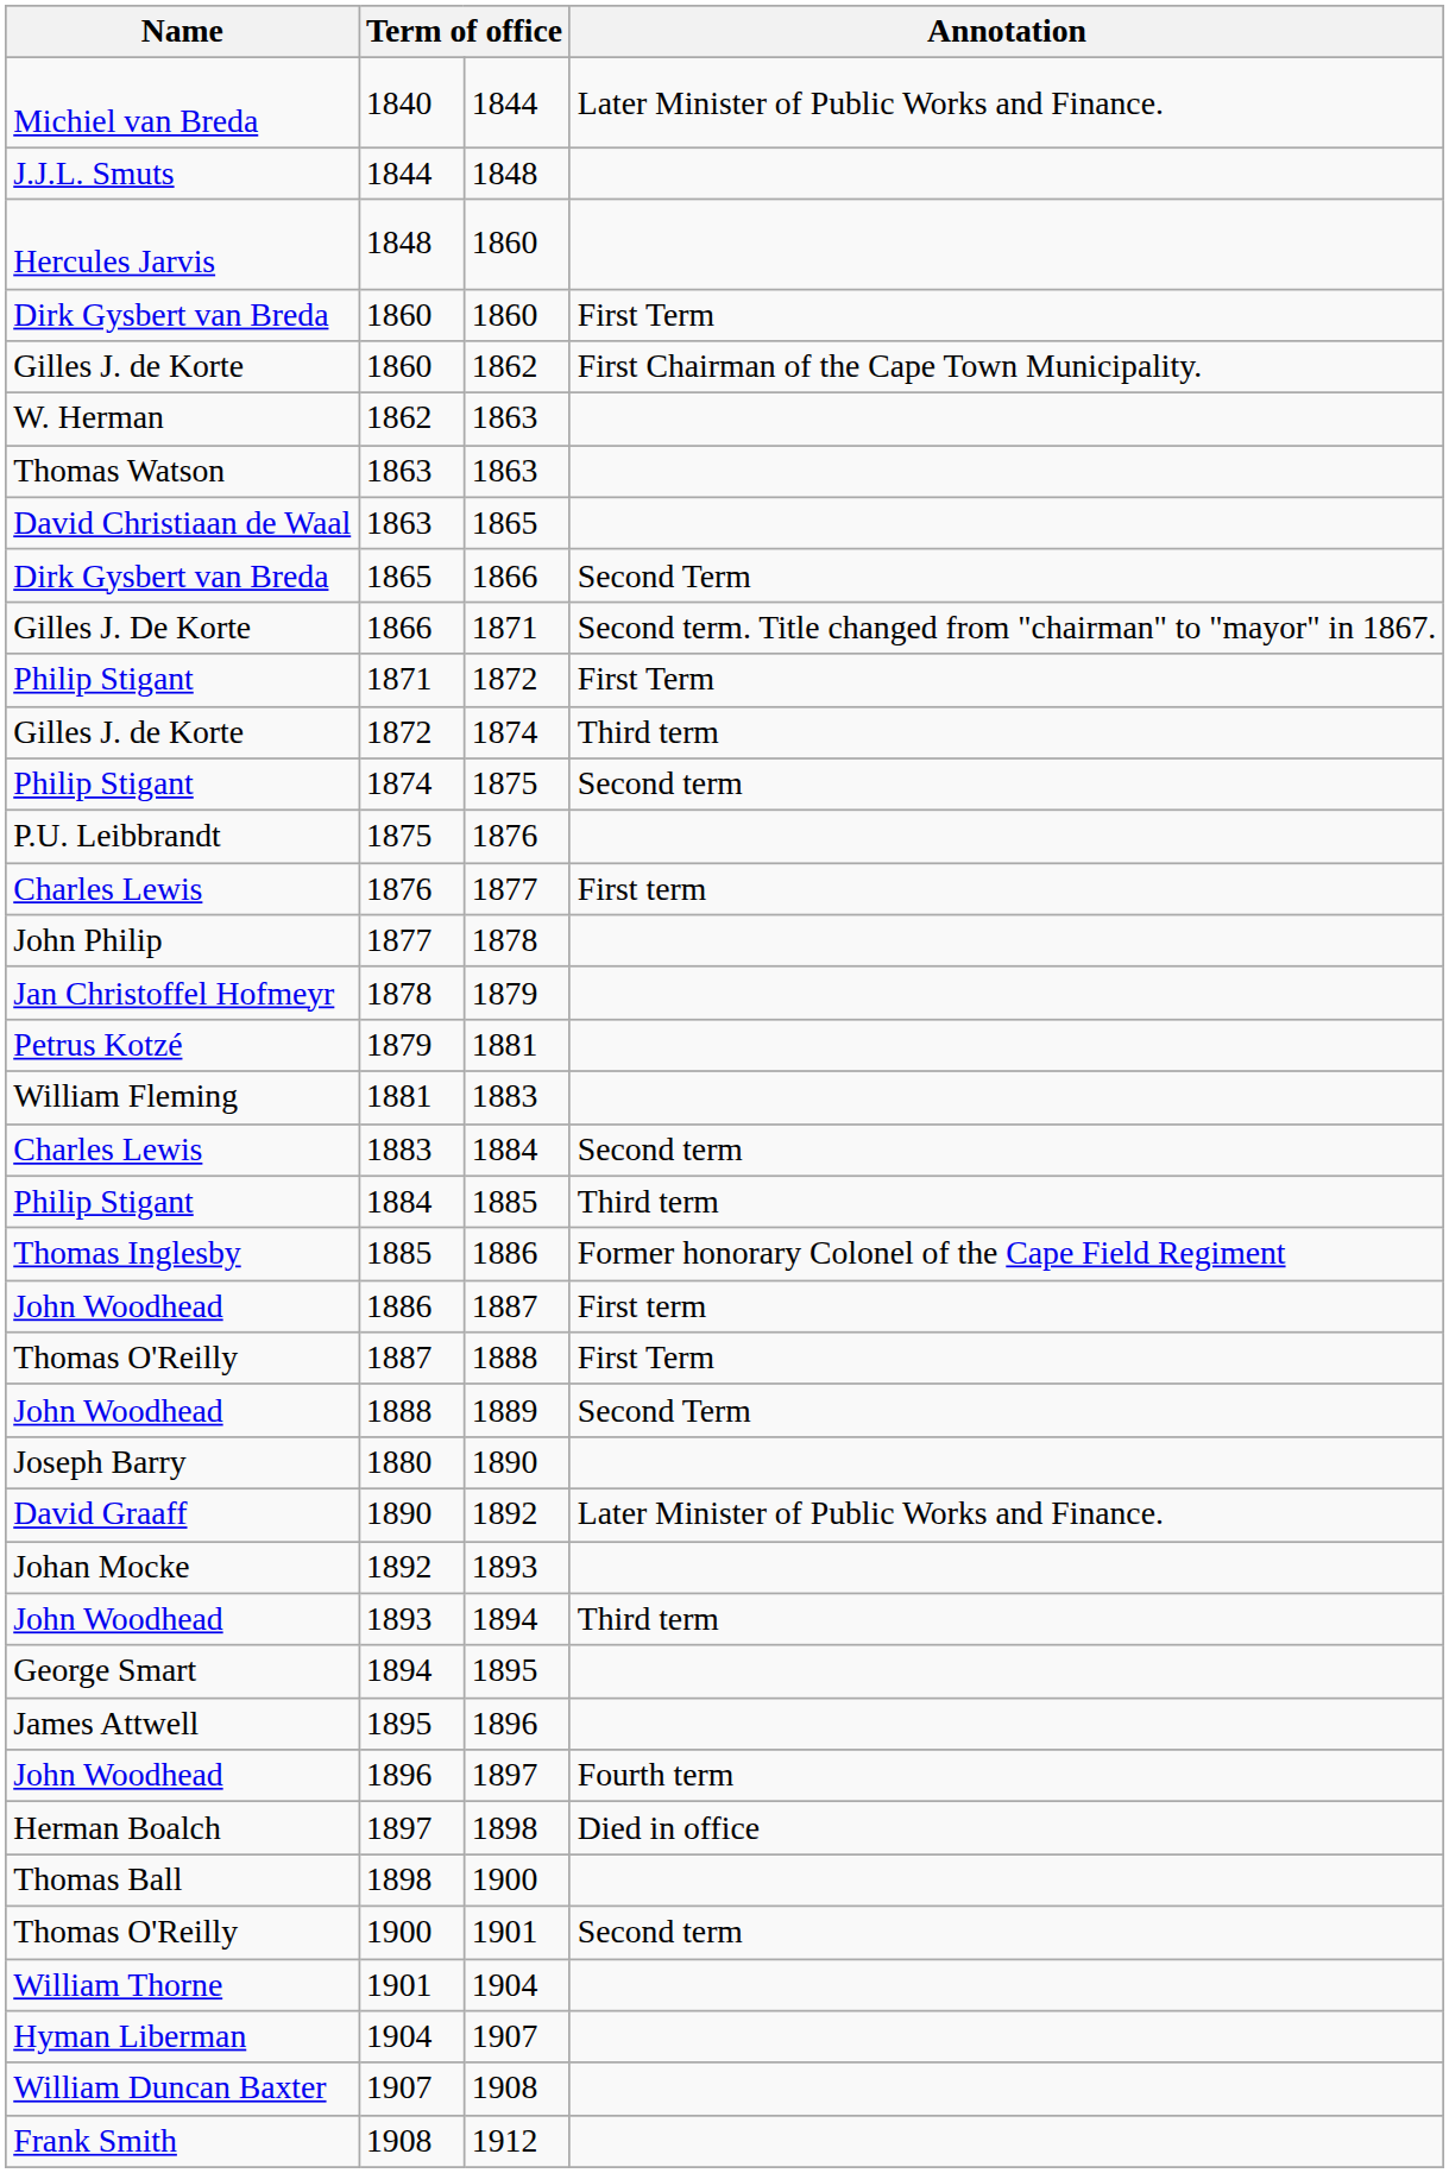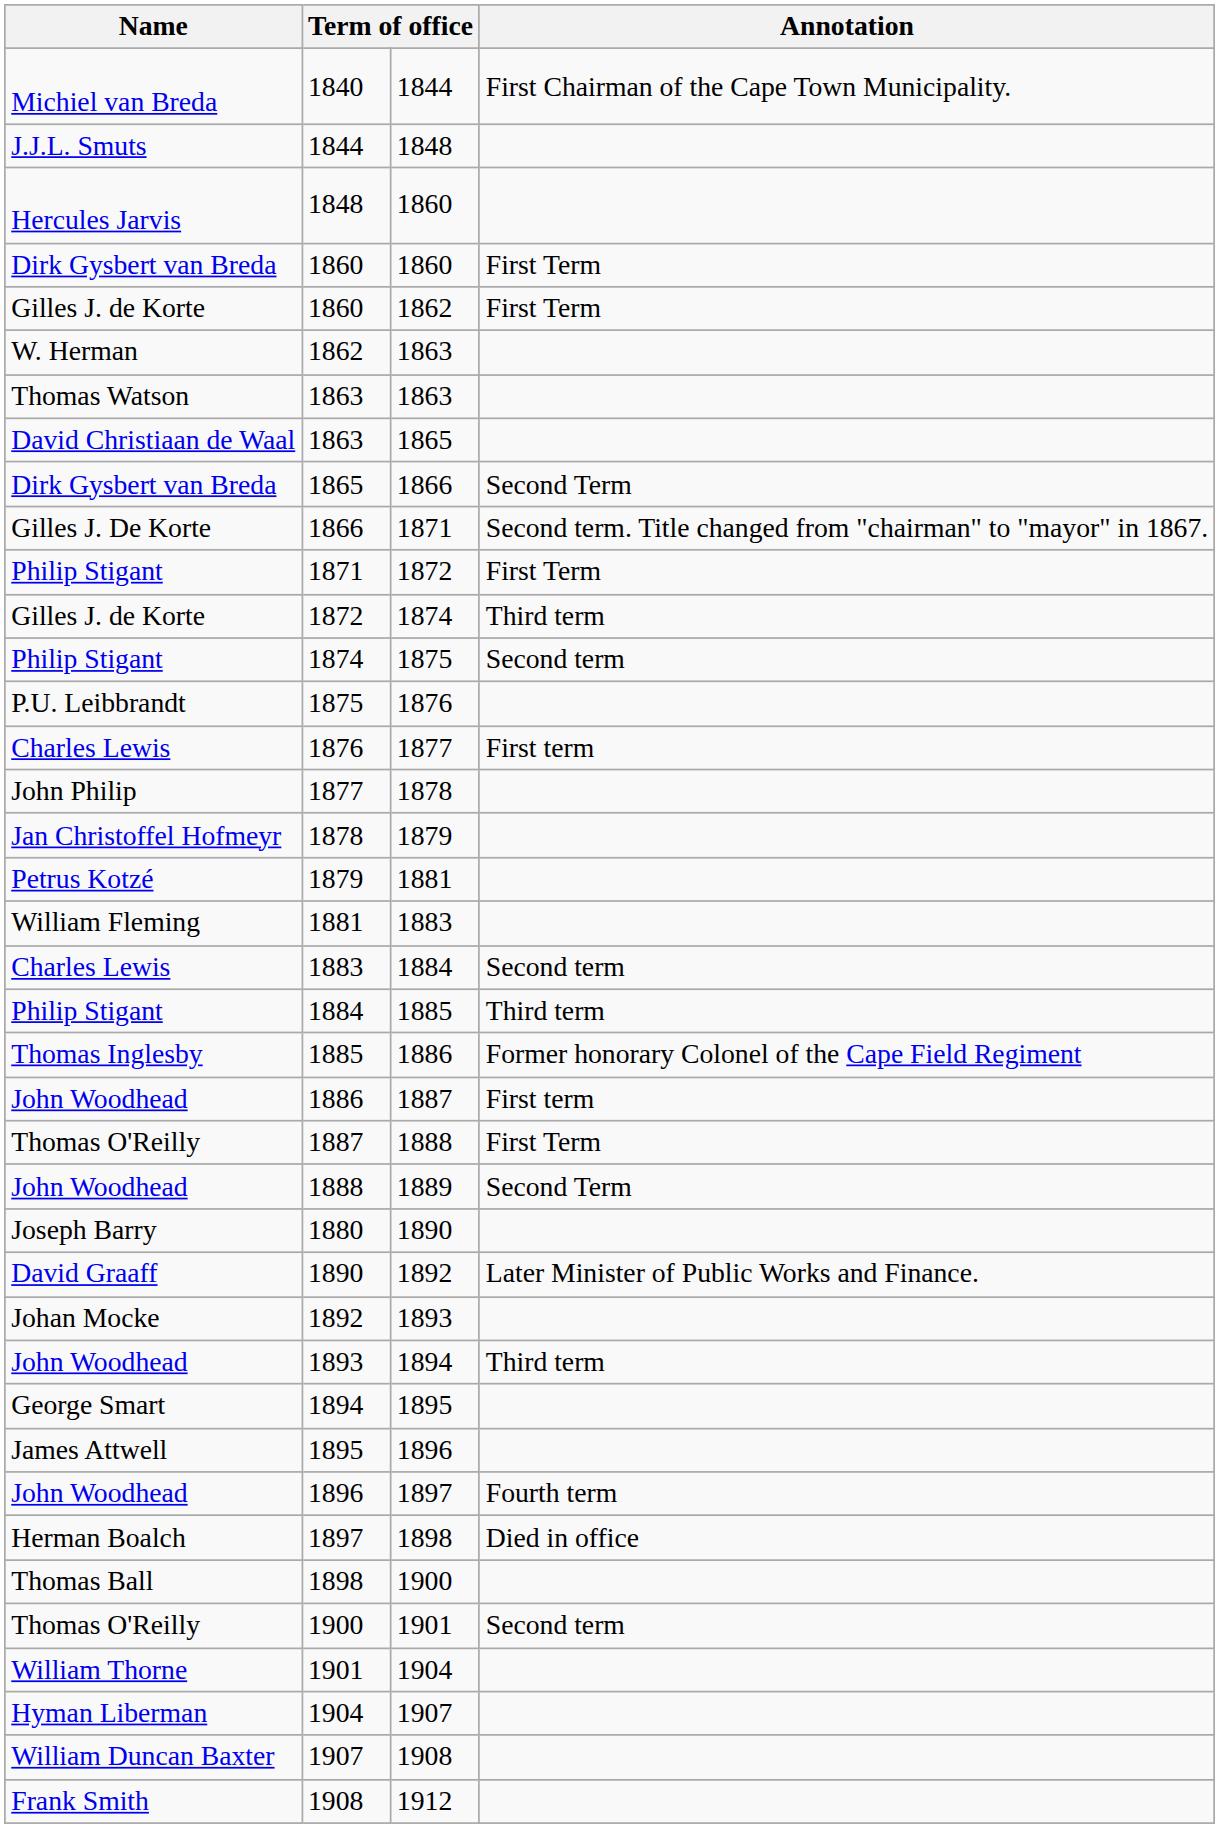 <table class="wikitable">
 <tr>
 <th>Name</th>
 <th colspan=2>Term of office</th>
 <th>Annotation</th>
 </tr>
 <tr>
 <td><br><a href='#'>Michiel van Breda</a></td>
 <td>1840</td>
 <td>1844</td>
-<td>Later Minister of Public Works and Finance.</td>
+<td>First Chairman of the Cape Town Municipality.</td>
 </tr>
 <tr>
 <td><a href='#'>J.J.L. Smuts</a></td>
 <td>1844</td>
 <td>1848</td>
 <td></td>
 </tr>
 <tr>
 <td><br><a href='#'>Hercules Jarvis</a></td>
 <td>1848</td>
 <td>1860</td>
 <td></td>
 </tr>
 <tr>
 <td><a href='#'>Dirk Gysbert van Breda</a></td>
 <td>1860</td>
 <td>1860</td>
 <td>First Term</td>
 </tr>
 <tr>
 <td>Gilles J. de Korte</td>
 <td>1860</td>
 <td>1862</td>
-<td>First Chairman of the Cape Town Municipality.</td>
+<td>First Term</td>
 </tr>
 <tr>
 <td>W. Herman</td>
 <td>1862</td>
 <td>1863</td>
 <td></td>
 </tr>
 <tr>
 <td>Thomas Watson</td>
 <td>1863</td>
 <td>1863</td>
 <td></td>
 </tr>
 <tr>
 <td> <a href='#'>David Christiaan de Waal</a></td>
 <td>1863</td>
 <td>1865</td>
 <td></td>
 </tr>
 <tr>
 <td><a href='#'>Dirk Gysbert van Breda</a></td>
 <td>1865</td>
 <td>1866</td>
 <td>Second Term</td>
 </tr>
 <tr>
 <td>Gilles J. De Korte</td>
 <td>1866</td>
 <td>1871</td>
 <td>Second term. Title changed from "chairman" to "mayor" in 1867.</td>
 </tr>
 <tr>
 <td><a href='#'>Philip Stigant</a></td>
 <td>1871</td>
 <td>1872</td>
 <td>First Term</td>
 </tr>
 <tr>
 <td>Gilles J. de Korte</td>
 <td>1872</td>
 <td>1874</td>
 <td>Third term</td>
 </tr>
 <tr>
 <td><a href='#'>Philip Stigant</a></td>
 <td>1874</td>
 <td>1875</td>
 <td>Second term</td>
 </tr>
 <tr>
 <td>P.U. Leibbrandt</td>
 <td>1875</td>
 <td>1876</td>
 <td></td>
 </tr>
 <tr>
 <td><a href='#'>Charles Lewis</a></td>
 <td>1876</td>
 <td>1877</td>
 <td>First term</td>
 </tr>
 <tr>
 <td>John Philip</td>
 <td>1877</td>
 <td>1878</td>
 <td></td>
 </tr>
 <tr>
 <td> <a href='#'>Jan Christoffel Hofmeyr</a></td>
 <td>1878</td>
 <td>1879</td>
 <td></td>
 </tr>
 <tr>
 <td><a href='#'>Petrus Kotzé</a></td>
 <td>1879</td>
 <td>1881</td>
 <td></td>
 </tr>
 <tr>
 <td>William Fleming</td>
 <td>1881</td>
 <td>1883</td>
 <td></td>
 </tr>
 <tr>
 <td><a href='#'>Charles Lewis</a></td>
 <td>1883</td>
 <td>1884</td>
 <td>Second term</td>
 </tr>
 <tr>
 <td><a href='#'>Philip Stigant</a></td>
 <td>1884</td>
 <td>1885</td>
 <td>Third term</td>
 </tr>
 <tr>
 <td><a href='#'>Thomas Inglesby</a></td>
 <td>1885</td>
 <td>1886</td>
 <td>Former honorary Colonel of the <a href='#'>Cape Field Regiment</a></td>
 </tr>
 <tr>
 <td> <a href='#'>John Woodhead</a></td>
 <td>1886</td>
 <td>1887</td>
 <td>First term</td>
 </tr>
 <tr>
 <td>Thomas O'Reilly</td>
 <td>1887</td>
 <td>1888</td>
 <td>First Term</td>
 </tr>
 <tr>
 <td> <a href='#'>John Woodhead</a></td>
 <td>1888</td>
 <td>1889</td>
 <td>Second Term</td>
 </tr>
 <tr>
 <td>Joseph Barry</td>
 <td>1880</td>
 <td>1890</td>
 <td></td>
 </tr>
 <tr>
 <td> <a href='#'>David Graaff</a></td>
 <td>1890</td>
 <td>1892</td>
 <td>Later Minister of Public Works and Finance.</td>
 </tr>
 <tr>
 <td>Johan Mocke</td>
 <td>1892</td>
 <td>1893</td>
 <td></td>
 </tr>
 <tr>
 <td> <a href='#'>John Woodhead</a></td>
 <td>1893</td>
 <td>1894</td>
 <td>Third term</td>
 </tr>
 <tr>
 <td>George Smart</td>
 <td>1894</td>
 <td>1895</td>
 <td></td>
 </tr>
 <tr>
 <td>James Attwell</td>
 <td>1895</td>
 <td>1896</td>
 <td></td>
 </tr>
 <tr>
 <td> <a href='#'>John Woodhead</a></td>
 <td>1896</td>
 <td>1897</td>
 <td>Fourth term</td>
 </tr>
 <tr>
 <td>Herman Boalch</td>
 <td>1897</td>
 <td>1898</td>
 <td>Died in office</td>
 </tr>
 <tr>
 <td>Thomas Ball</td>
 <td>1898</td>
 <td>1900</td>
 <td></td>
 </tr>
 <tr>
 <td>Thomas O'Reilly</td>
 <td>1900</td>
 <td>1901</td>
 <td>Second term</td>
 </tr>
 <tr>
 <td> <a href='#'>William Thorne</a></td>
 <td>1901</td>
 <td>1904</td>
 <td></td>
 </tr>
 <tr>
 <td> <a href='#'>Hyman Liberman</a></td>
 <td>1904</td>
 <td>1907</td>
 <td></td>
 </tr>
 <tr>
 <td> <a href='#'>William Duncan Baxter</a></td>
 <td>1907</td>
 <td>1908</td>
 <td></td>
 </tr>
 <tr>
 <td><a href='#'>Frank Smith</a></td>
 <td>1908</td>
 <td>1912</td>
 <td></td>
 </tr>
 </table>
